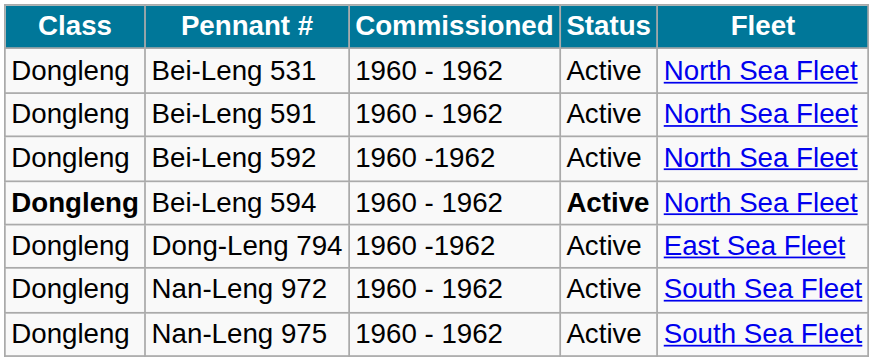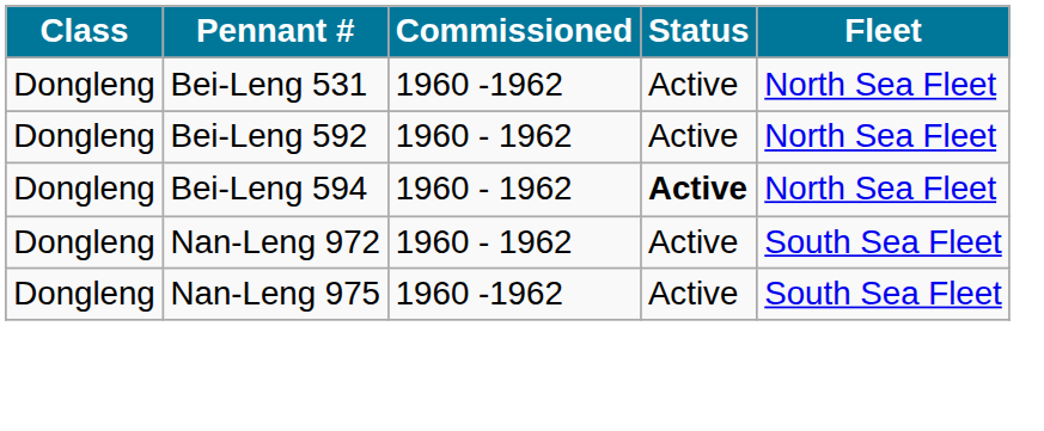 <table class="wikitable">
 <tr>
 <th style="background:#079;color:#fff;">Class</th>
 <th style="background:#079;color:#fff;">Pennant #</th>
 <th style="background:#079;color:#fff;">Commissioned</th>
 <th style="background:#079;color:#fff;">Status</th>
 <th style="background:#079;color:#fff;">Fleet</th>
 </tr>
 <tr>
 <td>Dongleng</td>
 <td>Bei-Leng 531</td>
+<td>1960 -1962</td>
+<td>Active</td>
+<td><a href='#'>North Sea Fleet</a></td>
+</tr>
+<tr>
+<td>Dongleng</td>
+<td>Bei-Leng 592</td>
 <td>1960 - 1962</td>
 <td>Active</td>
 <td><a href='#'>North Sea Fleet</a></td>
 </tr>
 <tr>
 <td>Dongleng</td>
-<td>Bei-Leng 591</td>
-<td>1960 - 1962</td>
-<td>Active</td>
-<td><a href='#'>North Sea Fleet</a></td>
-</tr>
-<tr>
-<td>Dongleng</td>
-<td>Bei-Leng 592</td>
-<td>1960 -1962</td>
-<td>Active</td>
-<td><a href='#'>North Sea Fleet</a></td>
-</tr>
-<tr>
-<td><strong>Dongleng</strong></td>
 <td>Bei-Leng 594</td>
 <td>1960 - 1962</td>
 <td><strong>Active</strong></td>
 <td><a href='#'>North Sea Fleet</a></td>
-</tr>
-<tr>
-<td>Dongleng</td>
-<td>Dong-Leng 794</td>
-<td>1960 -1962</td>
-<td>Active</td>
-<td><a href='#'>East Sea Fleet</a></td>
 </tr>
 <tr>
 <td>Dongleng</td>
 <td>Nan-Leng 972</td>
 <td>1960 - 1962</td>
 <td>Active</td>
 <td><a href='#'>South Sea Fleet</a></td>
 </tr>
 <tr>
 <td>Dongleng</td>
 <td>Nan-Leng 975</td>
-<td>1960 - 1962</td>
+<td>1960 -1962</td>
 <td>Active</td>
 <td><a href='#'>South Sea Fleet</a></td>
 </tr>
 </table>
